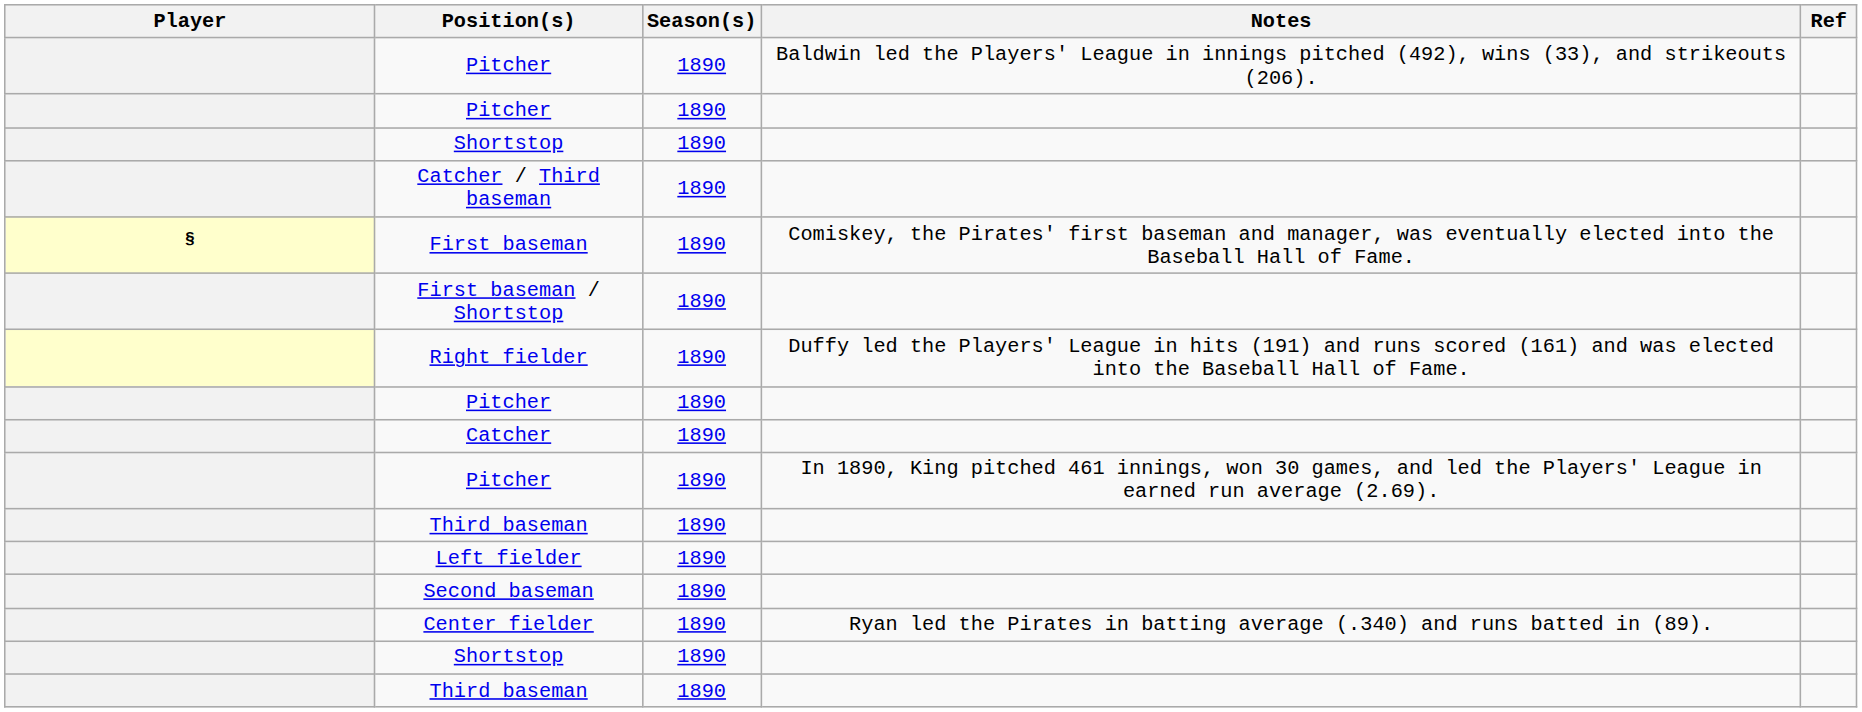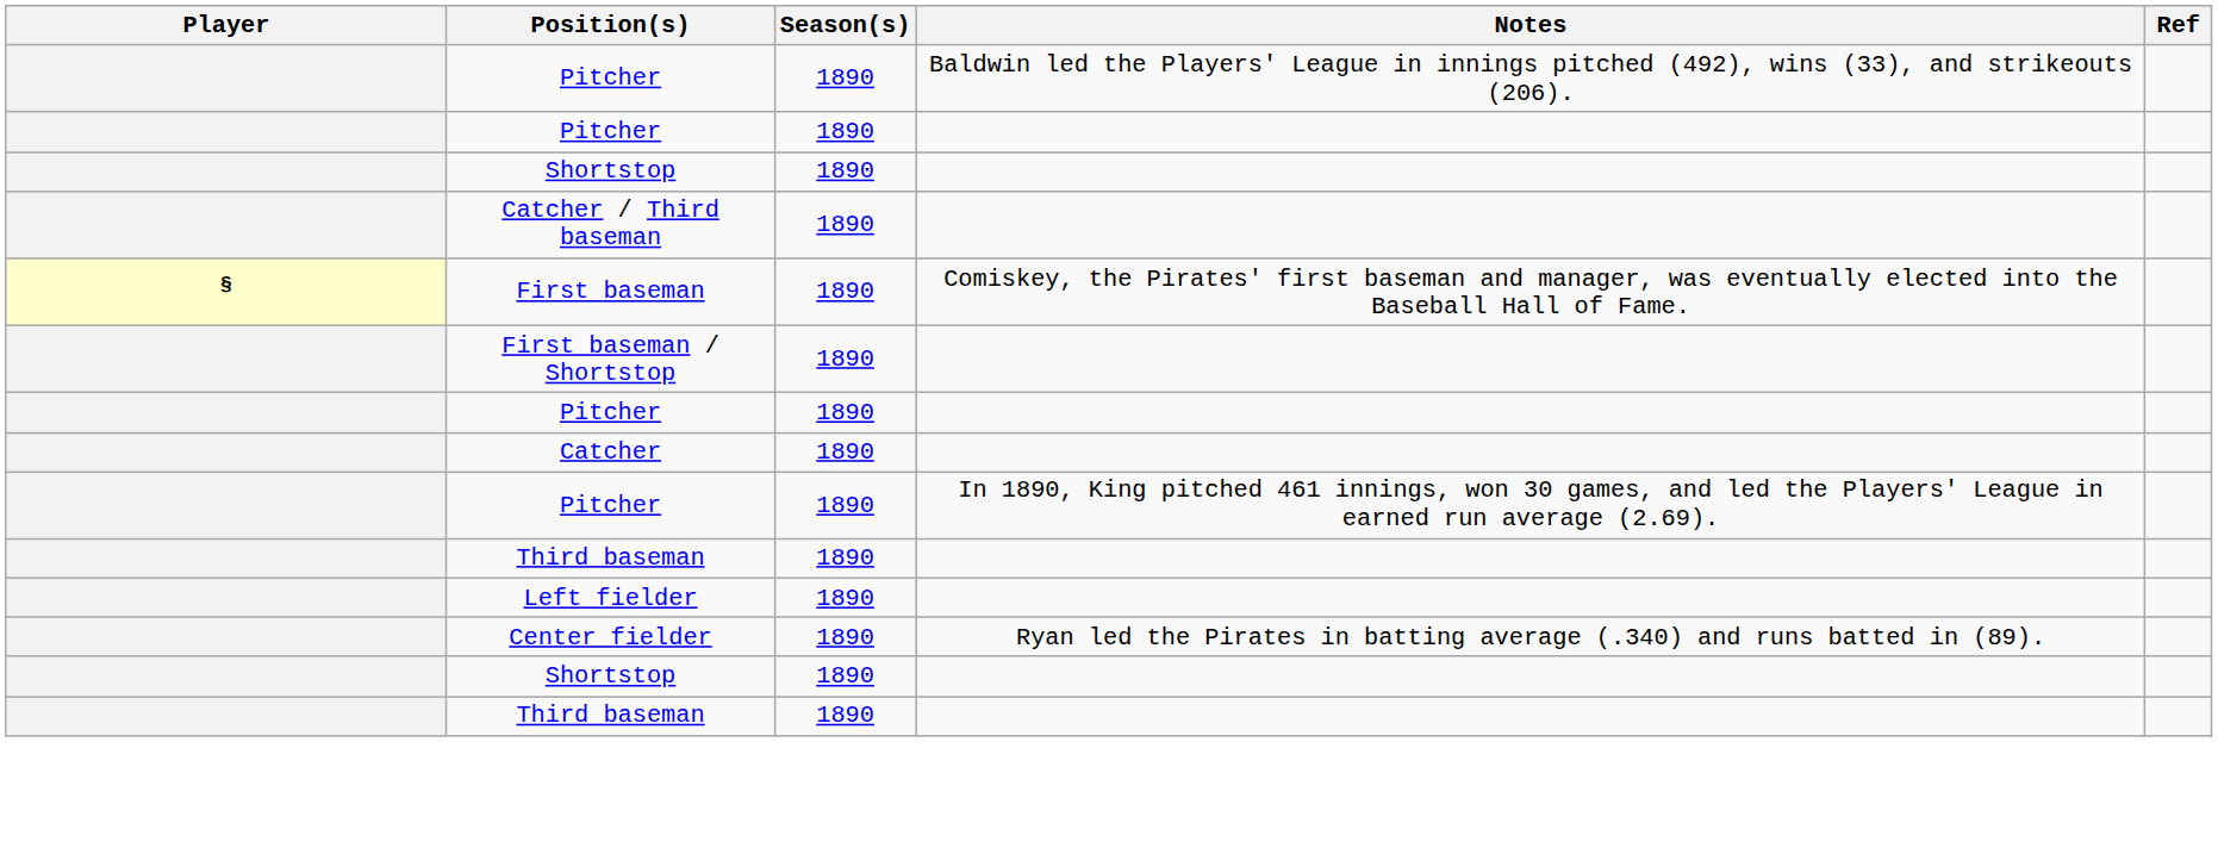 <table class="wikitable sortable plainrowheaders" width="75%" style="text-align:center">
 <tr>
 <th scope="col" width="20%">Player</th>
 <th scope="col">Position(s)</th>
 <th scope="col">Season(s)</th>
 <th scope="col" class="unsortable">Notes</th>
 <th scope="col" class="unsortable" width="3%">Ref</th>
 </tr>
 <tr>
 <th scope="row"></th>
 <td><a href='#'>Pitcher</a></td>
 <td><a href='#'>1890</a></td>
 <td>Baldwin led the Players' League in innings pitched (492), wins (33), and strikeouts (206).</td>
 <td align=center></td>
 </tr>
 <tr>
 <th scope="row"></th>
 <td><a href='#'>Pitcher</a></td>
 <td><a href='#'>1890</a></td>
 <td></td>
 <td align=center></td>
 </tr>
 <tr>
 <th scope="row"></th>
 <td><a href='#'>Shortstop</a></td>
 <td><a href='#'>1890</a></td>
 <td></td>
 <td align=center></td>
 </tr>
 <tr>
 <th scope="row"></th>
 <td><a href='#'>Catcher</a> / <a href='#'>Third baseman</a></td>
 <td><a href='#'>1890</a></td>
 <td></td>
 <td align=center></td>
 </tr>
 <tr>
 <th scope="row" style="background-color:#ffffcc"><sup>§</sup></th>
 <td><a href='#'>First baseman</a></td>
 <td><a href='#'>1890</a></td>
 <td>Comiskey, the Pirates' first baseman and manager, was eventually elected into the Baseball Hall of Fame.</td>
 <td align=center></td>
 </tr>
 <tr>
 <th scope="row"></th>
 <td><a href='#'>First baseman</a> / <a href='#'>Shortstop</a></td>
 <td><a href='#'>1890</a></td>
 <td></td>
 <td align=center></td>
 </tr>
 <tr>
-<th scope="row" style="background-color:#ffffcc"><sup></sup></th>
-<td><a href='#'>Right fielder</a></td>
-<td><a href='#'>1890</a></td>
-<td>Duffy led the Players' League in hits (191) and runs scored (161) and was elected into the Baseball Hall of Fame.</td>
-<td align=center></td>
-</tr>
-<tr>
 <th scope="row"></th>
 <td><a href='#'>Pitcher</a></td>
 <td><a href='#'>1890</a></td>
 <td></td>
 <td align=center></td>
 </tr>
 <tr>
 <th scope="row"></th>
 <td><a href='#'>Catcher</a></td>
 <td><a href='#'>1890</a></td>
 <td></td>
 <td align=center></td>
 </tr>
 <tr>
 <th scope="row"></th>
 <td><a href='#'>Pitcher</a></td>
 <td><a href='#'>1890</a></td>
 <td>In 1890, King pitched 461 innings, won 30 games, and led the Players' League in earned run average (2.69).</td>
 <td align=center></td>
 </tr>
 <tr>
 <th scope="row"></th>
 <td><a href='#'>Third baseman</a></td>
 <td><a href='#'>1890</a></td>
 <td></td>
 <td align=center></td>
 </tr>
 <tr>
 <th scope="row"></th>
 <td><a href='#'>Left fielder</a></td>
 <td><a href='#'>1890</a></td>
 <td></td>
 <td align=center></td>
 </tr>
 <tr>
 <th scope="row"></th>
-<td><a href='#'>Second baseman</a></td>
-<td><a href='#'>1890</a></td>
-<td></td>
-<td align=center></td>
-</tr>
-<tr>
-<th scope="row"></th>
 <td><a href='#'>Center fielder</a></td>
 <td><a href='#'>1890</a></td>
 <td>Ryan led the Pirates in batting average (.340) and runs batted in (89).</td>
 <td align=center></td>
 </tr>
 <tr>
 <th scope="row"></th>
 <td><a href='#'>Shortstop</a></td>
 <td><a href='#'>1890</a></td>
 <td></td>
 <td align=center></td>
 </tr>
 <tr>
 <th scope="row"></th>
 <td><a href='#'>Third baseman</a></td>
 <td><a href='#'>1890</a></td>
 <td></td>
 <td align=center></td>
 </tr>
 </table>
